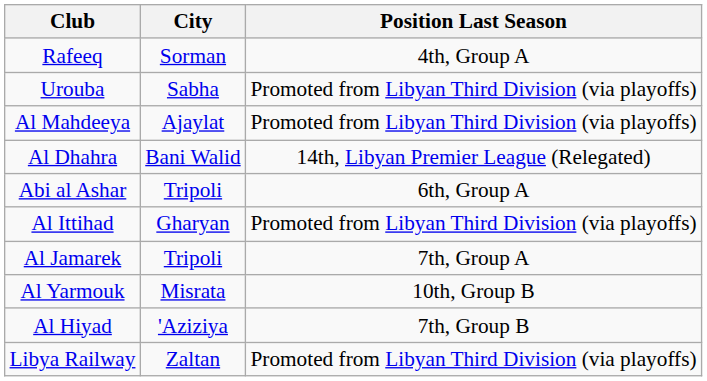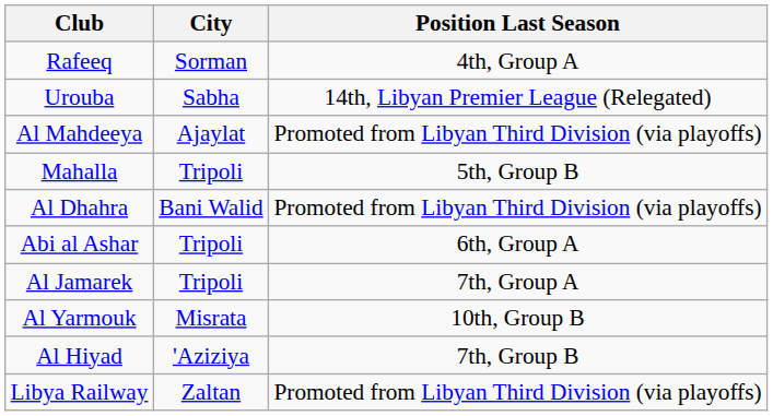 <table class="wikitable" style="text-align: center;">
 <tr>
 <th>Club</th>
 <th>City</th>
 <th>Position Last Season</th>
 </tr>
 <tr>
 <td><a href='#'>Rafeeq</a></td>
 <td><a href='#'>Sorman</a></td>
 <td>4th, Group A</td>
 </tr>
 <tr>
 <td><a href='#'>Urouba</a></td>
 <td><a href='#'>Sabha</a></td>
-<td>Promoted from <a href='#'>Libyan Third Division</a> (via playoffs)</td>
+<td>14th, <a href='#'>Libyan Premier League</a> (Relegated)</td>
 </tr>
 <tr>
 <td><a href='#'>Al Mahdeeya</a></td>
 <td><a href='#'>Ajaylat</a></td>
 <td>Promoted from <a href='#'>Libyan Third Division</a> (via playoffs)</td>
 </tr>
 <tr>
+<td><a href='#'>Mahalla</a></td>
+<td><a href='#'>Tripoli</a></td>
+<td>5th, Group B</td>
+</tr>
+<tr>
 <td><a href='#'>Al Dhahra</a></td>
 <td><a href='#'>Bani Walid</a></td>
-<td>14th, <a href='#'>Libyan Premier League</a> (Relegated)</td>
+<td>Promoted from <a href='#'>Libyan Third Division</a> (via playoffs)</td>
 </tr>
 <tr>
 <td><a href='#'>Abi al Ashar</a></td>
 <td><a href='#'>Tripoli</a></td>
 <td>6th, Group A</td>
-</tr>
-<tr>
-<td><a href='#'>Al Ittihad</a></td>
-<td><a href='#'>Gharyan</a></td>
-<td>Promoted from <a href='#'>Libyan Third Division</a> (via playoffs)</td>
 </tr>
 <tr>
 <td><a href='#'>Al Jamarek</a></td>
 <td><a href='#'>Tripoli</a></td>
 <td>7th, Group A</td>
 </tr>
 <tr>
 <td><a href='#'>Al Yarmouk</a></td>
 <td><a href='#'>Misrata</a></td>
 <td>10th, Group B</td>
 </tr>
 <tr>
 <td><a href='#'>Al Hiyad</a></td>
 <td><a href='#'>'Aziziya</a></td>
 <td>7th, Group B</td>
 </tr>
 <tr>
 <td><a href='#'>Libya Railway</a></td>
 <td><a href='#'>Zaltan</a></td>
 <td>Promoted from <a href='#'>Libyan Third Division</a> (via playoffs)</td>
 </tr>
 </table>
